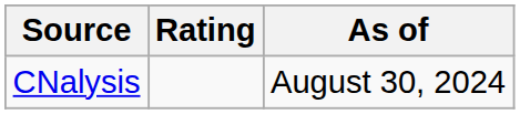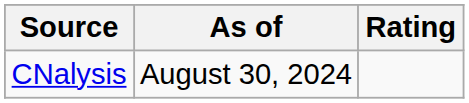 <table class="wikitable">
 <tr>
 <th>Source</th>
+<th>As of</th>
 <th>Rating</th>
-<th>As of</th>
 </tr>
 <tr>
 <td><a href='#'>CNalysis</a></td>
+<td>August 30, 2024</td>
 <td></td>
-<td>August 30, 2024</td>
 </tr>
 </table>
